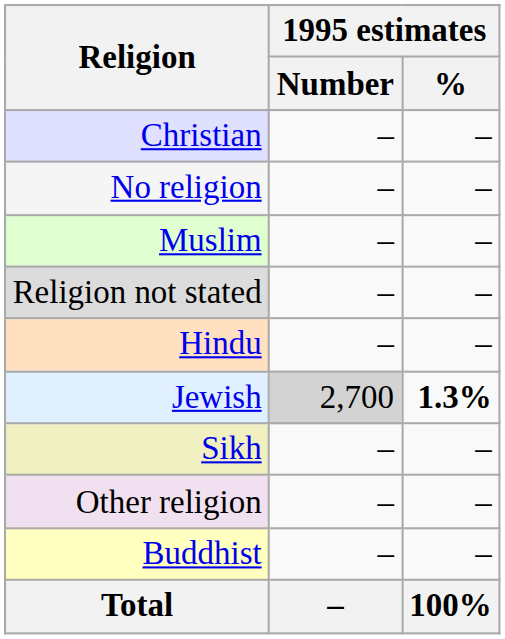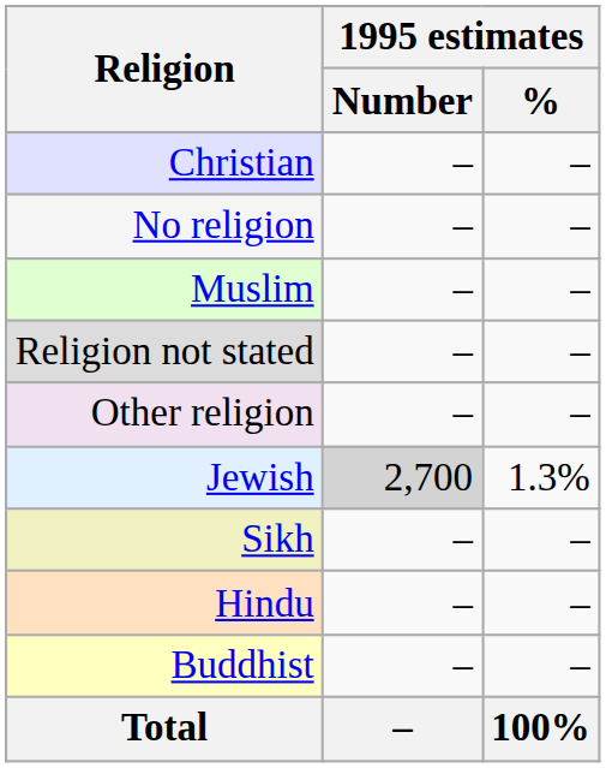 <table class="wikitable sortable plainrowheaders" style="text-align:right">
 <tr>
 <th rowspan="2" scope="col">Religion</th>
 <th colspan="2">1995 estimates</th>
 </tr>
 <tr>
 <th>Number</th>
 <th>%</th>
 </tr>
 <tr>
 <td data-darkreader-inline-bgimage="" data-darkreader-inline-bgcolor="" style="background:#E0E0FF;"><a href='#'>Christian</a></td>
 <td>–</td>
 <td>–</td>
 </tr>
 <tr>
 <td data-darkreader-inline-bgimage="" data-darkreader-inline-bgcolor="" style="background:#F5F5F5;"><a href='#'>No religion</a></td>
 <td>–</td>
 <td>–</td>
 </tr>
 <tr>
 <td data-darkreader-inline-bgimage="" data-darkreader-inline-bgcolor="" style="background:#E0FFD0;"><a href='#'>Muslim</a></td>
 <td>–</td>
 <td>–</td>
 </tr>
 <tr>
 <td data-darkreader-inline-bgimage="" data-darkreader-inline-bgcolor="" style="background:#DCDCDC;">Religion not stated</td>
 <td>–</td>
 <td>–</td>
 </tr>
 <tr>
-<td data-darkreader-inline-bgimage="" data-darkreader-inline-bgcolor="" style="background:#FFE0C0;"><a href='#'>Hindu</a></td>
+<td data-darkreader-inline-bgimage="" data-darkreader-inline-bgcolor="" style="background:#F0E0F0;">Other religion</td>
 <td>–</td>
 <td>–</td>
 </tr>
 <tr>
 <td data-darkreader-inline-bgimage="" data-darkreader-inline-bgcolor="" style="background:#E0F0FF;"><a href='#'>Jewish</a></td>
 <td style="background: lightgrey;">2,700</td>
-<td><strong>1.3%</strong></td>
+<td>1.3%</td>
 </tr>
 <tr>
 <td data-darkreader-inline-bgimage="" data-darkreader-inline-bgcolor="" style="background:#F0F0C0;"><a href='#'>Sikh</a></td>
 <td>–</td>
 <td>–</td>
 </tr>
 <tr>
-<td data-darkreader-inline-bgimage="" data-darkreader-inline-bgcolor="" style="background:#F0E0F0;">Other religion</td>
+<td data-darkreader-inline-bgimage="" data-darkreader-inline-bgcolor="" style="background:#FFE0C0;"><a href='#'>Hindu</a></td>
 <td>–</td>
 <td>–</td>
 </tr>
 <tr>
 <td data-darkreader-inline-bgimage="" data-darkreader-inline-bgcolor="" style="background:#FFFFC0;"><a href='#'>Buddhist</a></td>
 <td>–</td>
 <td>–</td>
 </tr>
 <tr>
 <th scope="row"><strong>Total</strong></th>
 <th>–</th>
 <th>100%</th>
 </tr>
 </table>
